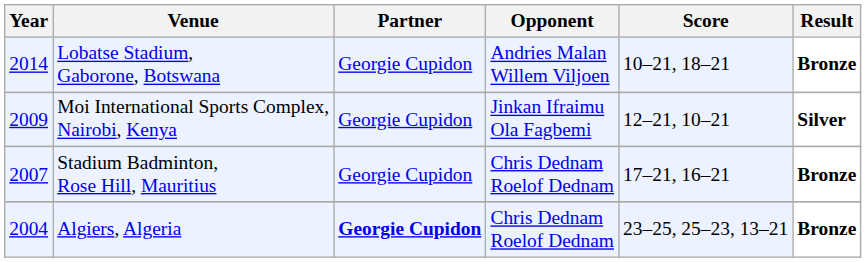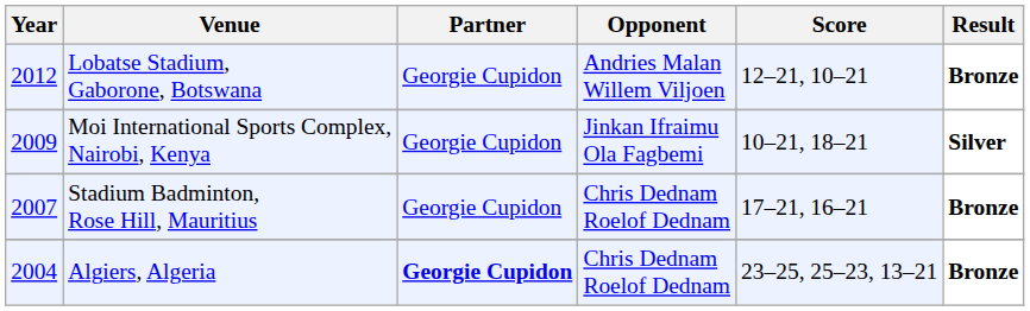 <table class="sortable wikitable" style="font-size: 90%;">
 <tr>
 <th>Year</th>
 <th>Venue</th>
 <th>Partner</th>
 <th>Opponent</th>
 <th>Score</th>
 <th>Result</th>
 </tr>
 <tr style="background:#ECF2FF">
-<td align="center"><a href='#'>2014</a></td>
+<td align="center"><a href='#'>2012</a></td>
 <td align="left"><a href='#'>Lobatse Stadium</a>,<br><a href='#'>Gaborone</a>, <a href='#'>Botswana</a></td>
 <td align="left"> <a href='#'>Georgie Cupidon</a></td>
 <td align="left"> <a href='#'>Andries Malan</a><br> <a href='#'>Willem Viljoen</a></td>
-<td align="left">10–21, 18–21</td>
+<td align="left">12–21, 10–21</td>
 <td style="text-align:left; background:white"> <strong>Bronze</strong></td>
 </tr>
 <tr>
 </tr>
 <tr style="background:#ECF2FF">
 <td align="center"><a href='#'>2009</a></td>
 <td align="left">Moi International Sports Complex,<br><a href='#'>Nairobi</a>, <a href='#'>Kenya</a></td>
 <td align="left"> <a href='#'>Georgie Cupidon</a></td>
 <td align="left"> <a href='#'>Jinkan Ifraimu</a><br> <a href='#'>Ola Fagbemi</a></td>
-<td align="left">12–21, 10–21</td>
+<td align="left">10–21, 18–21</td>
 <td style="text-align:left; background:white"> <strong>Silver</strong></td>
 </tr>
 <tr>
 </tr>
 <tr style="background:#ECF2FF">
 <td align="center"><a href='#'>2007</a></td>
 <td align="left">Stadium Badminton,<br><a href='#'>Rose Hill</a>, <a href='#'>Mauritius</a></td>
 <td align="left"> <a href='#'>Georgie Cupidon</a></td>
 <td align="left"> <a href='#'>Chris Dednam</a><br> <a href='#'>Roelof Dednam</a></td>
 <td align="left">17–21, 16–21</td>
 <td style="text-align:left; background:white"> <strong>Bronze</strong></td>
 </tr>
 <tr>
 </tr>
 <tr style="background:#ECF2FF">
 <td align="center"><a href='#'>2004</a></td>
 <td align="left"><a href='#'>Algiers</a>, <a href='#'>Algeria</a></td>
 <td align="left"><strong> <a href='#'>Georgie Cupidon</a></strong></td>
 <td align="left"> <a href='#'>Chris Dednam</a><br> <a href='#'>Roelof Dednam</a></td>
 <td align="left">23–25, 25–23, 13–21</td>
 <td style="text-align:left; background:white"> <strong>Bronze</strong></td>
 </tr>
 </table>
